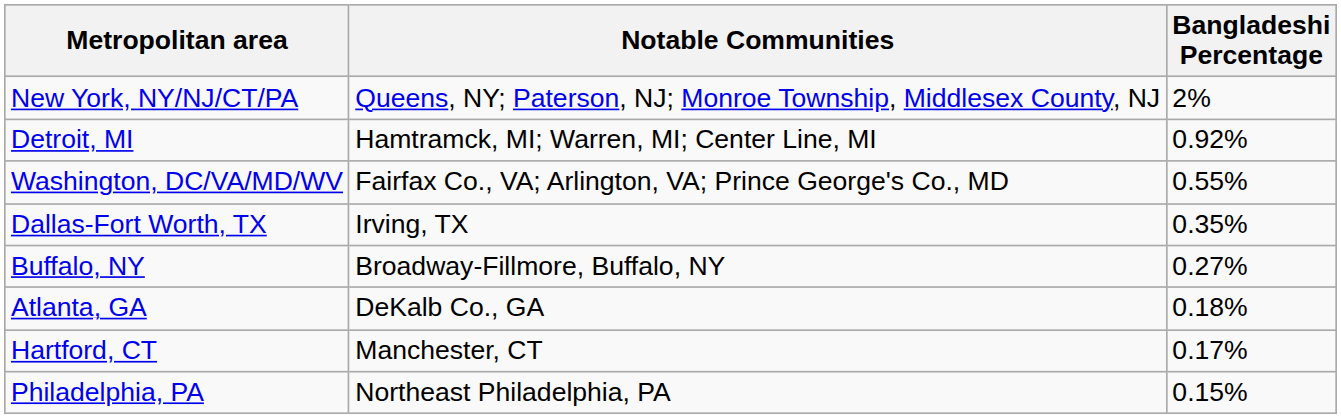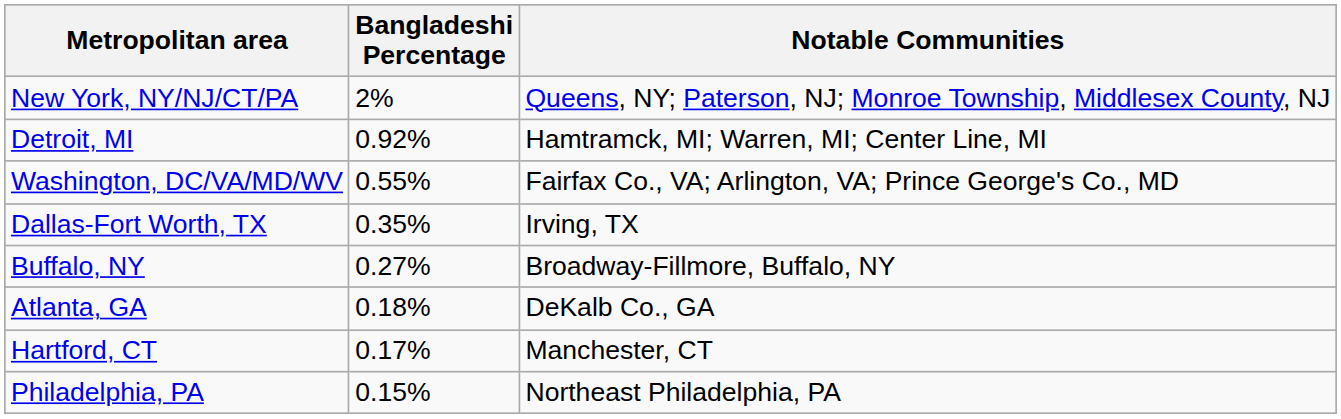 <table class="wikitable">
 <tr>
 <th>Metropolitan area</th>
+<th>Bangladeshi<br>Percentage</th>
 <th>Notable Communities</th>
-<th>Bangladeshi<br>Percentage</th>
 </tr>
 <tr>
 <td><a href='#'>New York, NY/NJ/CT/PA</a></td>
+<td>2%</td>
 <td><a href='#'>Queens</a>, NY; <a href='#'>Paterson</a>, NJ; <a href='#'>Monroe Township</a>, <a href='#'>Middlesex County</a>, NJ</td>
-<td>2%</td>
 </tr>
 <tr>
 <td><a href='#'>Detroit, MI</a></td>
+<td>0.92%</td>
 <td>Hamtramck, MI; Warren, MI; Center Line, MI</td>
-<td>0.92%</td>
 </tr>
 <tr>
 <td><a href='#'>Washington, DC/VA/MD/WV</a></td>
+<td>0.55%</td>
 <td>Fairfax Co., VA; Arlington, VA; Prince George's Co., MD</td>
-<td>0.55%</td>
 </tr>
 <tr>
 <td><a href='#'>Dallas-Fort Worth, TX</a></td>
+<td>0.35%</td>
 <td>Irving, TX</td>
-<td>0.35%</td>
 </tr>
 <tr>
 <td><a href='#'>Buffalo, NY</a></td>
+<td>0.27%</td>
 <td>Broadway-Fillmore, Buffalo, NY</td>
-<td>0.27%</td>
 </tr>
 <tr>
 <td><a href='#'>Atlanta, GA</a></td>
+<td>0.18%</td>
 <td>DeKalb Co., GA</td>
-<td>0.18%</td>
 </tr>
 <tr>
 <td><a href='#'>Hartford, CT</a></td>
+<td>0.17%</td>
 <td>Manchester, CT</td>
-<td>0.17%</td>
 </tr>
 <tr>
 <td><a href='#'>Philadelphia, PA</a></td>
+<td>0.15%</td>
 <td>Northeast Philadelphia, PA</td>
-<td>0.15%</td>
 </tr>
 </table>
